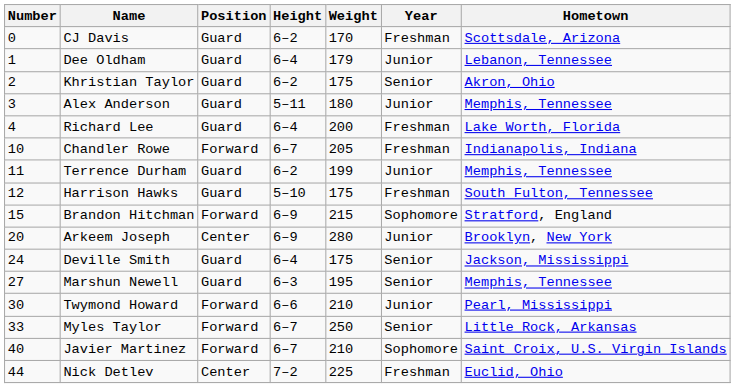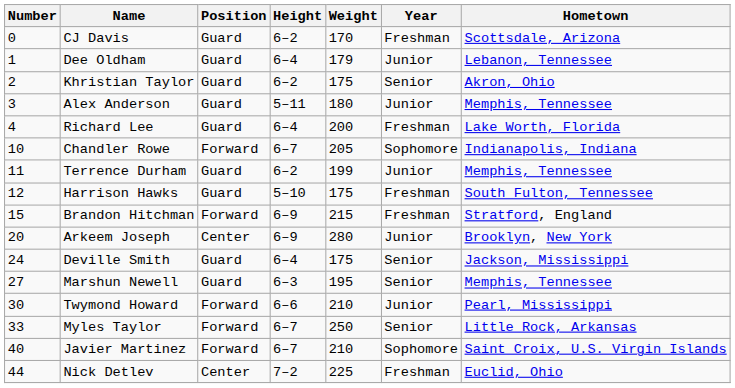 <table class="wikitable">
 <tr>
 <th>Number</th>
 <th>Name</th>
 <th>Position</th>
 <th>Height</th>
 <th>Weight</th>
 <th>Year</th>
 <th>Hometown</th>
 </tr>
 <tr>
 <td>0</td>
 <td>CJ Davis</td>
 <td>Guard</td>
 <td>6–2</td>
 <td>170</td>
 <td>Freshman</td>
 <td><a href='#'>Scottsdale, Arizona</a></td>
 </tr>
 <tr>
 <td>1</td>
 <td>Dee Oldham</td>
 <td>Guard</td>
 <td>6–4</td>
 <td>179</td>
 <td>Junior</td>
 <td><a href='#'>Lebanon, Tennessee</a></td>
 </tr>
 <tr>
 <td>2</td>
 <td>Khristian Taylor</td>
 <td>Guard</td>
 <td>6–2</td>
 <td>175</td>
 <td>Senior</td>
 <td><a href='#'>Akron, Ohio</a></td>
 </tr>
 <tr>
 <td>3</td>
 <td>Alex Anderson</td>
 <td>Guard</td>
 <td>5–11</td>
 <td>180</td>
 <td>Junior</td>
 <td><a href='#'>Memphis, Tennessee</a></td>
 </tr>
 <tr>
 <td>4</td>
 <td>Richard Lee</td>
 <td>Guard</td>
 <td>6–4</td>
 <td>200</td>
 <td>Freshman</td>
 <td><a href='#'>Lake Worth, Florida</a></td>
 </tr>
 <tr>
 <td>10</td>
 <td>Chandler Rowe</td>
 <td>Forward</td>
 <td>6–7</td>
 <td>205</td>
-<td>Freshman</td>
+<td>Sophomore</td>
 <td><a href='#'>Indianapolis, Indiana</a></td>
 </tr>
 <tr>
 <td>11</td>
 <td>Terrence Durham</td>
 <td>Guard</td>
 <td>6–2</td>
 <td>199</td>
 <td>Junior</td>
 <td><a href='#'>Memphis, Tennessee</a></td>
 </tr>
 <tr>
 <td>12</td>
 <td>Harrison Hawks</td>
 <td>Guard</td>
 <td>5–10</td>
 <td>175</td>
 <td>Freshman</td>
 <td><a href='#'>South Fulton, Tennessee</a></td>
 </tr>
 <tr>
 <td>15</td>
 <td>Brandon Hitchman</td>
 <td>Forward</td>
 <td>6–9</td>
 <td>215</td>
-<td>Sophomore</td>
+<td>Freshman</td>
 <td><a href='#'>Stratford</a>, England</td>
 </tr>
 <tr>
 <td>20</td>
 <td>Arkeem Joseph</td>
 <td>Center</td>
 <td>6–9</td>
 <td>280</td>
 <td>Junior</td>
 <td><a href='#'>Brooklyn</a>, <a href='#'>New York</a></td>
 </tr>
 <tr>
 <td>24</td>
 <td>Deville Smith</td>
 <td>Guard</td>
 <td>6–4</td>
 <td>175</td>
 <td>Senior</td>
 <td><a href='#'>Jackson, Mississippi</a></td>
 </tr>
 <tr>
 <td>27</td>
 <td>Marshun Newell</td>
 <td>Guard</td>
 <td>6–3</td>
 <td>195</td>
 <td>Senior</td>
 <td><a href='#'>Memphis, Tennessee</a></td>
 </tr>
 <tr>
 <td>30</td>
 <td>Twymond Howard</td>
 <td>Forward</td>
 <td>6–6</td>
 <td>210</td>
 <td>Junior</td>
 <td><a href='#'>Pearl, Mississippi</a></td>
 </tr>
 <tr>
 <td>33</td>
 <td>Myles Taylor</td>
 <td>Forward</td>
 <td>6–7</td>
 <td>250</td>
 <td>Senior</td>
 <td><a href='#'>Little Rock, Arkansas</a></td>
 </tr>
 <tr>
 <td>40</td>
 <td>Javier Martinez</td>
 <td>Forward</td>
 <td>6–7</td>
 <td>210</td>
 <td>Sophomore</td>
 <td><a href='#'>Saint Croix, U.S. Virgin Islands</a></td>
 </tr>
 <tr>
 <td>44</td>
 <td>Nick Detlev</td>
 <td>Center</td>
 <td>7–2</td>
 <td>225</td>
 <td>Freshman</td>
 <td><a href='#'>Euclid, Ohio</a></td>
 </tr>
 <tr>
 </tr>
 </table>
